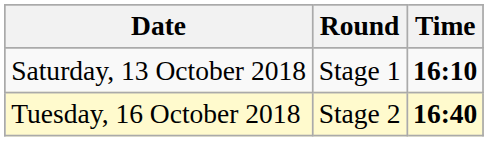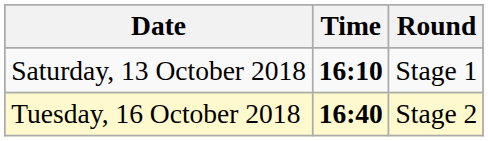 <table class="wikitable">
 <tr>
 <th>Date</th>
+<th>Time</th>
 <th>Round</th>
-<th>Time</th>
 </tr>
 <tr>
 <td>Saturday, 13 October 2018</td>
+<td><strong>16:10</strong></td>
 <td>Stage 1</td>
-<td><strong>16:10</strong></td>
 </tr>
 <tr>
 <td style=background:lemonchiffon>Tuesday, 16 October 2018</td>
+<td style=background:lemonchiffon><strong>16:40</strong></td>
 <td style=background:lemonchiffon>Stage   2</td>
-<td style=background:lemonchiffon><strong>16:40</strong></td>
 </tr>
 </table>
